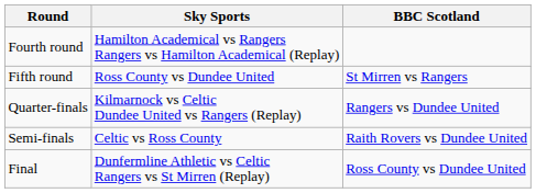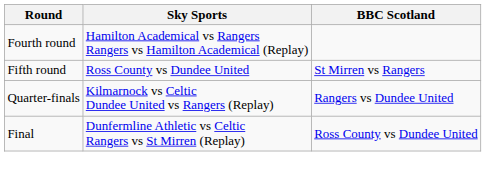 <table class="wikitable">
 <tr>
 <th>Round</th>
 <th>Sky Sports</th>
 <th>BBC Scotland</th>
 </tr>
 <tr>
 <td>Fourth round</td>
 <td><a href='#'>Hamilton Academical</a> vs <a href='#'>Rangers</a> <br> <a href='#'>Rangers</a> vs <a href='#'>Hamilton Academical</a> (Replay)</td>
 </tr>
 <tr>
 <td>Fifth round</td>
 <td><a href='#'>Ross County</a> vs <a href='#'>Dundee United</a></td>
 <td><a href='#'>St Mirren</a> vs <a href='#'>Rangers</a></td>
 </tr>
 <tr>
 <td>Quarter-finals</td>
 <td><a href='#'>Kilmarnock</a> vs <a href='#'>Celtic</a>  <br> <a href='#'>Dundee United</a> vs <a href='#'>Rangers</a> (Replay)</td>
 <td><a href='#'>Rangers</a> vs <a href='#'>Dundee United</a></td>
 </tr>
 <tr>
-<td>Semi-finals</td>
-<td><a href='#'>Celtic</a> vs <a href='#'>Ross County</a></td>
-<td><a href='#'>Raith Rovers</a> vs <a href='#'>Dundee United</a></td>
-</tr>
-<tr>
 <td>Final</td>
 <td><a href='#'>Dunfermline Athletic</a> vs <a href='#'>Celtic</a> <br> <a href='#'>Rangers</a> vs <a href='#'>St Mirren</a> (Replay)</td>
 <td><a href='#'>Ross County</a> vs <a href='#'>Dundee United</a></td>
 </tr>
 </table>
